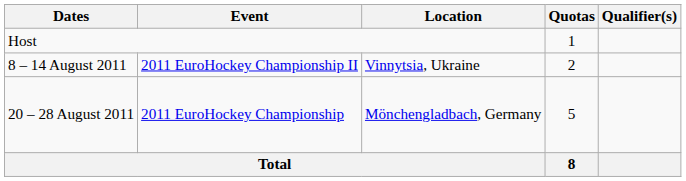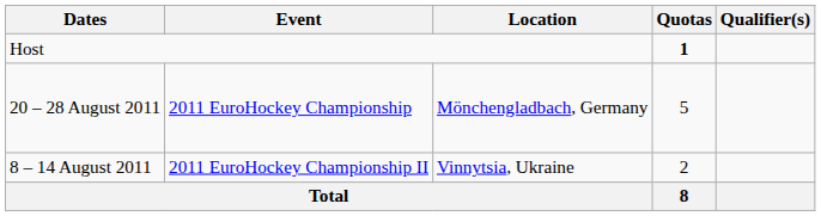 <table class="wikitable">
 <tr>
 <th>Dates</th>
 <th>Event</th>
 <th>Location</th>
 <th>Quotas</th>
 <th>Qualifier(s)</th>
 </tr>
 <tr>
 <td colspan=3>Host</td>
-<td align=center>1</td>
+<td align=center><strong>1</strong></td>
 <td></td>
+</tr>
+<tr>
+<td>20 – 28 August 2011</td>
+<td><a href='#'>2011 EuroHockey Championship</a></td>
+<td><a href='#'>Mönchengladbach</a>, Germany</td>
+<td align=center>5</td>
+<td><br><br><br><br></td>
 </tr>
 <tr>
 <td>8 – 14 August 2011</td>
 <td><a href='#'>2011 EuroHockey Championship II</a></td>
 <td><a href='#'>Vinnytsia</a>, Ukraine</td>
 <td align=center>2</td>
 <td><br></td>
 </tr>
 <tr>
-<td>20 – 28 August 2011</td>
-<td><a href='#'>2011 EuroHockey Championship</a></td>
-<td><a href='#'>Mönchengladbach</a>, Germany</td>
-<td align=center>5</td>
-<td><br><br><br><br></td>
-</tr>
-<tr>
 <th colspan=3>Total</th>
 <th>8</th>
 <th></th>
 </tr>
 </table>
